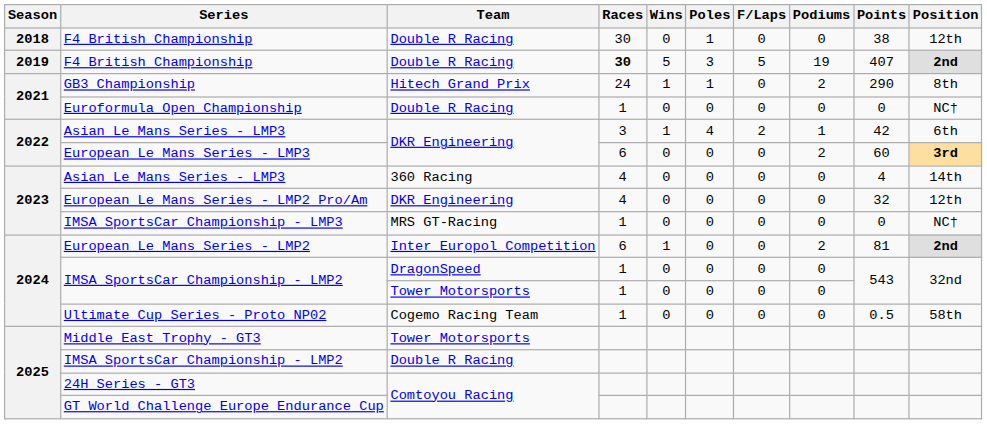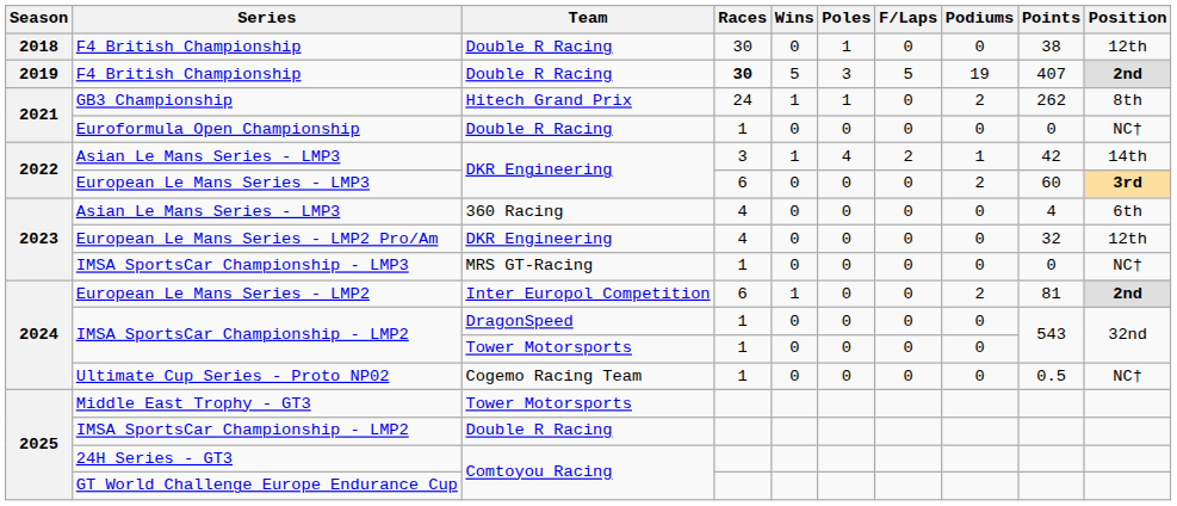 <table class="wikitable" style="font-size: 90%; text-align:center">
 <tr>
 <th>Season</th>
 <th>Series</th>
 <th>Team</th>
 <th>Races</th>
 <th>Wins</th>
 <th>Poles</th>
 <th>F/Laps</th>
 <th>Podiums</th>
 <th>Points</th>
 <th>Position</th>
 </tr>
 <tr>
 <th>2018</th>
 <td align=left><a href='#'>F4 British Championship</a></td>
 <td align=left><a href='#'>Double R Racing</a></td>
 <td>30</td>
 <td>0</td>
 <td>1</td>
 <td>0</td>
 <td>0</td>
 <td>38</td>
 <td>12th</td>
 </tr>
 <tr>
 <th>2019</th>
 <td align=left><a href='#'>F4 British Championship</a></td>
 <td align=left><a href='#'>Double R Racing</a></td>
 <td><strong>30</strong></td>
 <td>5</td>
 <td>3</td>
 <td>5</td>
 <td>19</td>
 <td>407</td>
 <td style="background:#DFDFDF;"><strong>2nd</strong></td>
 </tr>
 <tr>
 <th rowspan="2">2021</th>
 <td align=left><a href='#'>GB3 Championship</a></td>
 <td align=left><a href='#'>Hitech Grand Prix</a></td>
 <td>24</td>
 <td>1</td>
 <td>1</td>
 <td>0</td>
 <td>2</td>
-<td>290</td>
+<td>262</td>
 <td>8th</td>
 </tr>
 <tr>
 <td align=left><a href='#'>Euroformula Open Championship</a></td>
 <td align=left><a href='#'>Double R Racing</a></td>
 <td>1</td>
 <td>0</td>
 <td>0</td>
 <td>0</td>
 <td>0</td>
 <td>0</td>
 <td>NC†</td>
 </tr>
 <tr>
 <th rowspan="2">2022</th>
 <td align=left><a href='#'>Asian Le Mans Series - LMP3</a></td>
 <td rowspan="2" align="left"><a href='#'>DKR Engineering</a></td>
 <td>3</td>
 <td>1</td>
 <td>4</td>
 <td>2</td>
 <td>1</td>
 <td>42</td>
-<td>6th</td>
+<td>14th</td>
 </tr>
 <tr>
 <td align=left><a href='#'>European Le Mans Series - LMP3</a></td>
 <td>6</td>
 <td>0</td>
 <td>0</td>
 <td>0</td>
 <td>2</td>
 <td>60</td>
 <td style="background:#FFDF9F;"><strong>3rd</strong></td>
 </tr>
 <tr>
 <th rowspan="3">2023</th>
 <td align=left><a href='#'>Asian Le Mans Series - LMP3</a></td>
 <td align=left>360 Racing</td>
 <td>4</td>
 <td>0</td>
 <td>0</td>
 <td>0</td>
 <td>0</td>
 <td>4</td>
-<td>14th</td>
+<td>6th</td>
 </tr>
 <tr>
 <td align="left" nowrap><a href='#'>European Le Mans Series - LMP2 Pro/Am</a></td>
 <td align="left"><a href='#'>DKR Engineering</a></td>
 <td>4</td>
 <td>0</td>
 <td>0</td>
 <td>0</td>
 <td>0</td>
 <td>32</td>
 <td>12th</td>
 </tr>
 <tr>
 <td align="left"><a href='#'>IMSA SportsCar Championship - LMP3</a></td>
 <td align="left">MRS GT-Racing</td>
 <td>1</td>
 <td>0</td>
 <td>0</td>
 <td>0</td>
 <td>0</td>
 <td>0</td>
 <td>NC†</td>
 </tr>
 <tr>
 <th rowspan="4">2024</th>
 <td align=left><a href='#'>European Le Mans Series - LMP2</a></td>
 <td align=left nowrap><a href='#'>Inter Europol Competition</a></td>
 <td>6</td>
 <td>1</td>
 <td>0</td>
 <td>0</td>
 <td>2</td>
 <td>81</td>
 <td style="background:#DFDFDF;"><strong>2nd</strong></td>
 </tr>
 <tr>
 <td rowspan="2" align="left"><a href='#'>IMSA SportsCar Championship - LMP2</a></td>
 <td align=left><a href='#'>DragonSpeed</a></td>
 <td>1</td>
 <td>0</td>
 <td>0</td>
 <td>0</td>
 <td>0</td>
 <td rowspan="2">543</td>
 <td rowspan="2">32nd</td>
 </tr>
 <tr>
 <td align=left><a href='#'>Tower Motorsports</a></td>
 <td>1</td>
 <td>0</td>
 <td>0</td>
 <td>0</td>
 <td>0</td>
 </tr>
 <tr>
 <td align=left><a href='#'>Ultimate Cup Series - Proto NP02</a></td>
 <td align=left>Cogemo Racing Team</td>
 <td>1</td>
 <td>0</td>
 <td>0</td>
 <td>0</td>
 <td>0</td>
 <td>0.5</td>
-<td>58th</td>
+<td>NC†</td>
 </tr>
 <tr>
 <th rowspan="4">2025</th>
 <td align=left><a href='#'>Middle East Trophy - GT3</a></td>
 <td align=left><a href='#'>Tower Motorsports</a></td>
 <td></td>
 <td></td>
 <td></td>
 <td></td>
 <td></td>
 <td></td>
 <td></td>
 </tr>
 <tr>
 <td align=left><a href='#'>IMSA SportsCar Championship - LMP2</a></td>
 <td align=left><a href='#'>Double R Racing</a></td>
 <td></td>
 <td></td>
 <td></td>
 <td></td>
 <td></td>
 <td></td>
 <td></td>
 </tr>
 <tr>
 <td align=left><a href='#'>24H Series - GT3</a></td>
 <td rowspan="2" align="left"><a href='#'>Comtoyou Racing</a></td>
 <td></td>
 <td></td>
 <td></td>
 <td></td>
 <td></td>
 <td></td>
 <td></td>
 </tr>
 <tr>
 <td align="left"><a href='#'>GT World Challenge Europe Endurance Cup</a></td>
 <td></td>
 <td></td>
 <td></td>
 <td></td>
 <td></td>
 <td></td>
 <td></td>
 </tr>
 </table>
